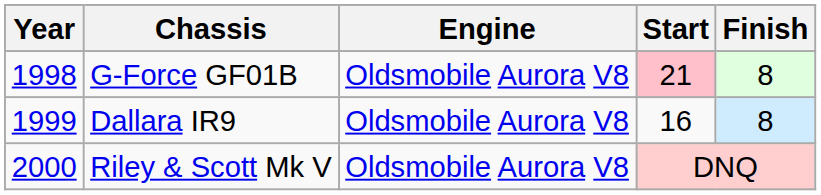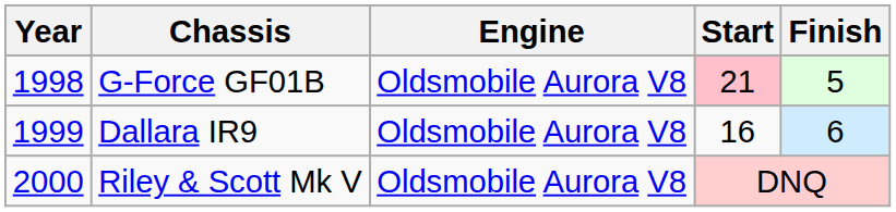 <table class="wikitable" style="font-size: 95%;">
 <tr>
 <th>Year</th>
 <th>Chassis</th>
 <th>Engine</th>
 <th>Start</th>
 <th>Finish</th>
 </tr>
 <tr>
 <td><a href='#'>1998</a></td>
 <td><a href='#'>G-Force</a> GF01B</td>
 <td><a href='#'>Oldsmobile</a> <a href='#'>Aurora</a> <a href='#'>V8</a></td>
 <td align=center style="background: pink;">21</td>
-<td align=center style="background:#dfffdf;">8</td>
+<td align=center style="background:#dfffdf;">5</td>
 </tr>
 <tr>
 <td><a href='#'>1999</a></td>
 <td><a href='#'>Dallara</a> IR9</td>
 <td><a href='#'>Oldsmobile</a> <a href='#'>Aurora</a> <a href='#'>V8</a></td>
 <td align=center>16</td>
-<td align=center style="background:#cfecff;">8</td>
+<td align=center style="background:#cfecff;">6</td>
 </tr>
 <tr>
 <td><a href='#'>2000</a></td>
 <td><a href='#'>Riley & Scott</a> Mk V</td>
 <td><a href='#'>Oldsmobile</a> <a href='#'>Aurora</a> <a href='#'>V8</a></td>
 <td colspan=2 align=center style="background:#FFCFCF;">DNQ</td>
 </tr>
 </table>
